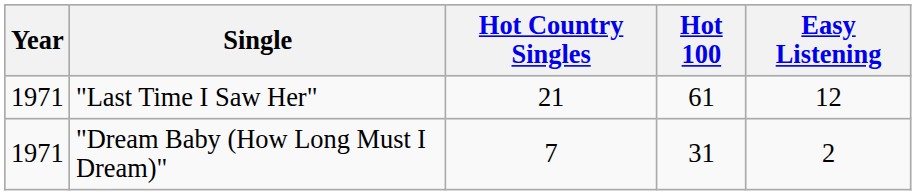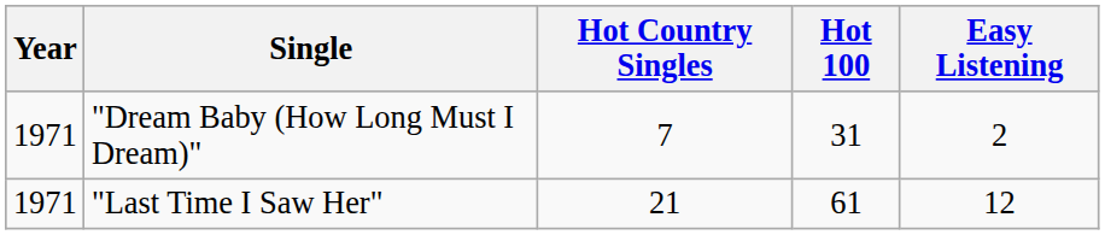 <table border=1 cellspacing=0 cellpadding=2 width="550px" class="wikitable">
 <tr>
 <th align="left">Year</th>
 <th align="left">Single</th>
 <th align="left"><a href='#'>Hot Country Singles</a></th>
 <th align="left"><a href='#'>Hot 100</a></th>
 <th align="left"><a href='#'>Easy Listening</a></th>
 </tr>
 <tr>
 <td align="center">1971</td>
+<td align="left">"Dream Baby (How Long Must I Dream)"</td>
+<td align="center">7</td>
+<td align="center">31</td>
+<td align="center">2</td>
+</tr>
+<tr>
+<td align="center">1971</td>
 <td align="left">"Last Time I Saw Her"</td>
 <td align="center">21</td>
 <td align="center">61</td>
 <td align="center">12</td>
 </tr>
-<tr>
-<td align="center">1971</td>
-<td align="left">"Dream Baby (How Long Must I Dream)"</td>
-<td align="center">7</td>
-<td align="center">31</td>
-<td align="center">2</td>
-</tr>
 </table>
